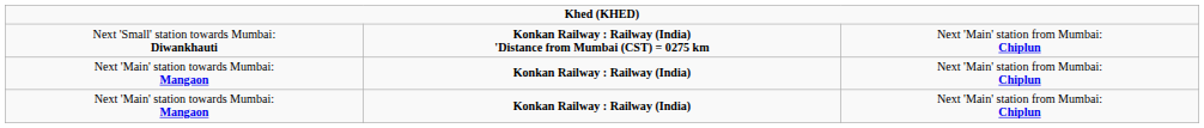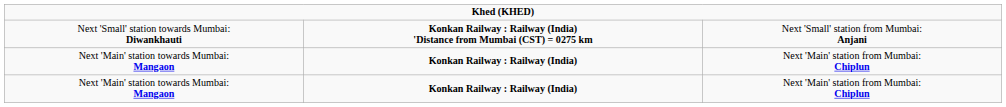 <table class="wikitable" style="text-align:center; width:100%;">
 <tr>
 <td colspan="3"><strong>Khed (KHED)</strong></td>
 </tr>
 <tr>
 <td style="width:30%;">Next 'Small' station towards Mumbai:<br><strong>Diwankhauti</strong></td>
 <td style="width:40%;"><strong>Konkan Railway : Railway (India)</strong><br><strong>'Distance from Mumbai (CST) = 0275 km</strong></td>
-<td style="width:30%;">Next 'Main' station from Mumbai:<br><strong><a href='#'>Chiplun</a></strong></td>
+<td style="width:30%;">Next 'Small' station from Mumbai:<br><strong>Anjani</strong></td>
 </tr>
 <tr>
 <td style="width:30%;">Next 'Main' station towards Mumbai:<br><strong><a href='#'>Mangaon</a></strong></td>
 <td style="width:40%;"><strong>Konkan Railway : Railway (India)</strong></td>
 <td style="width:30%;">Next 'Main' station from Mumbai:<br><strong><a href='#'>Chiplun</a></strong></td>
 </tr>
 <tr>
 <td style="width:30%;" rowspan="2">Next 'Main' station towards Mumbai:<br><strong><a href='#'>Mangaon</a></strong></td>
 <td style="width:40%;"><strong>Konkan Railway : Railway (India)</strong></td>
 <td style="width:30%;" rowspan="2">Next 'Main' station from Mumbai:<br><strong><a href='#'>Chiplun</a></strong></td>
 </tr>
 </table>
